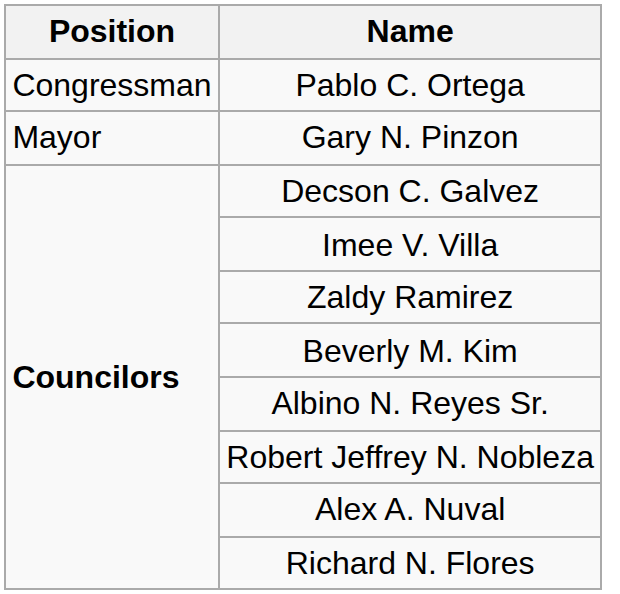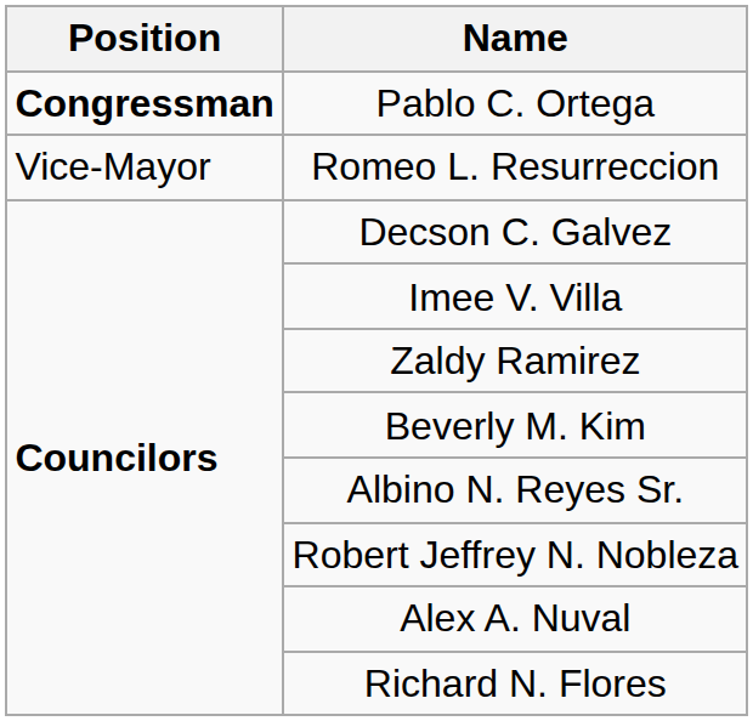 <table class="wikitable" style="line-height:1.20em; font-size:100%;">
 <tr>
 <th>Position</th>
 <th>Name</th>
 </tr>
 <tr>
-<td>Congressman</td>
+<td><strong>Congressman</strong></td>
 <td style="text-align:center;">Pablo C. Ortega</td>
 </tr>
 <tr>
-<td>Mayor</td>
-<td style="text-align:center;">Gary N. Pinzon</td>
+<td>Vice-Mayor</td>
+<td style="text-align:center;">Romeo L. Resurreccion</td>
 </tr>
 <tr>
 <td rowspan=8><strong>Councilors</strong></td>
 <td style="text-align:center;">Decson C. Galvez</td>
 </tr>
 <tr>
 <td style="text-align:center;">Imee V. Villa</td>
 </tr>
 <tr>
 <td style="text-align:center;">Zaldy Ramirez</td>
 </tr>
 <tr>
 <td style="text-align:center;">Beverly M. Kim</td>
 </tr>
 <tr>
 <td style="text-align:center;">Albino N. Reyes Sr.</td>
 </tr>
 <tr>
 <td style="text-align:center;">Robert Jeffrey N. Nobleza</td>
 </tr>
 <tr>
 <td style="text-align:center;">Alex A. Nuval</td>
 </tr>
 <tr>
 <td style="text-align:center;">Richard N. Flores</td>
 </tr>
 <tr>
 </tr>
 </table>
